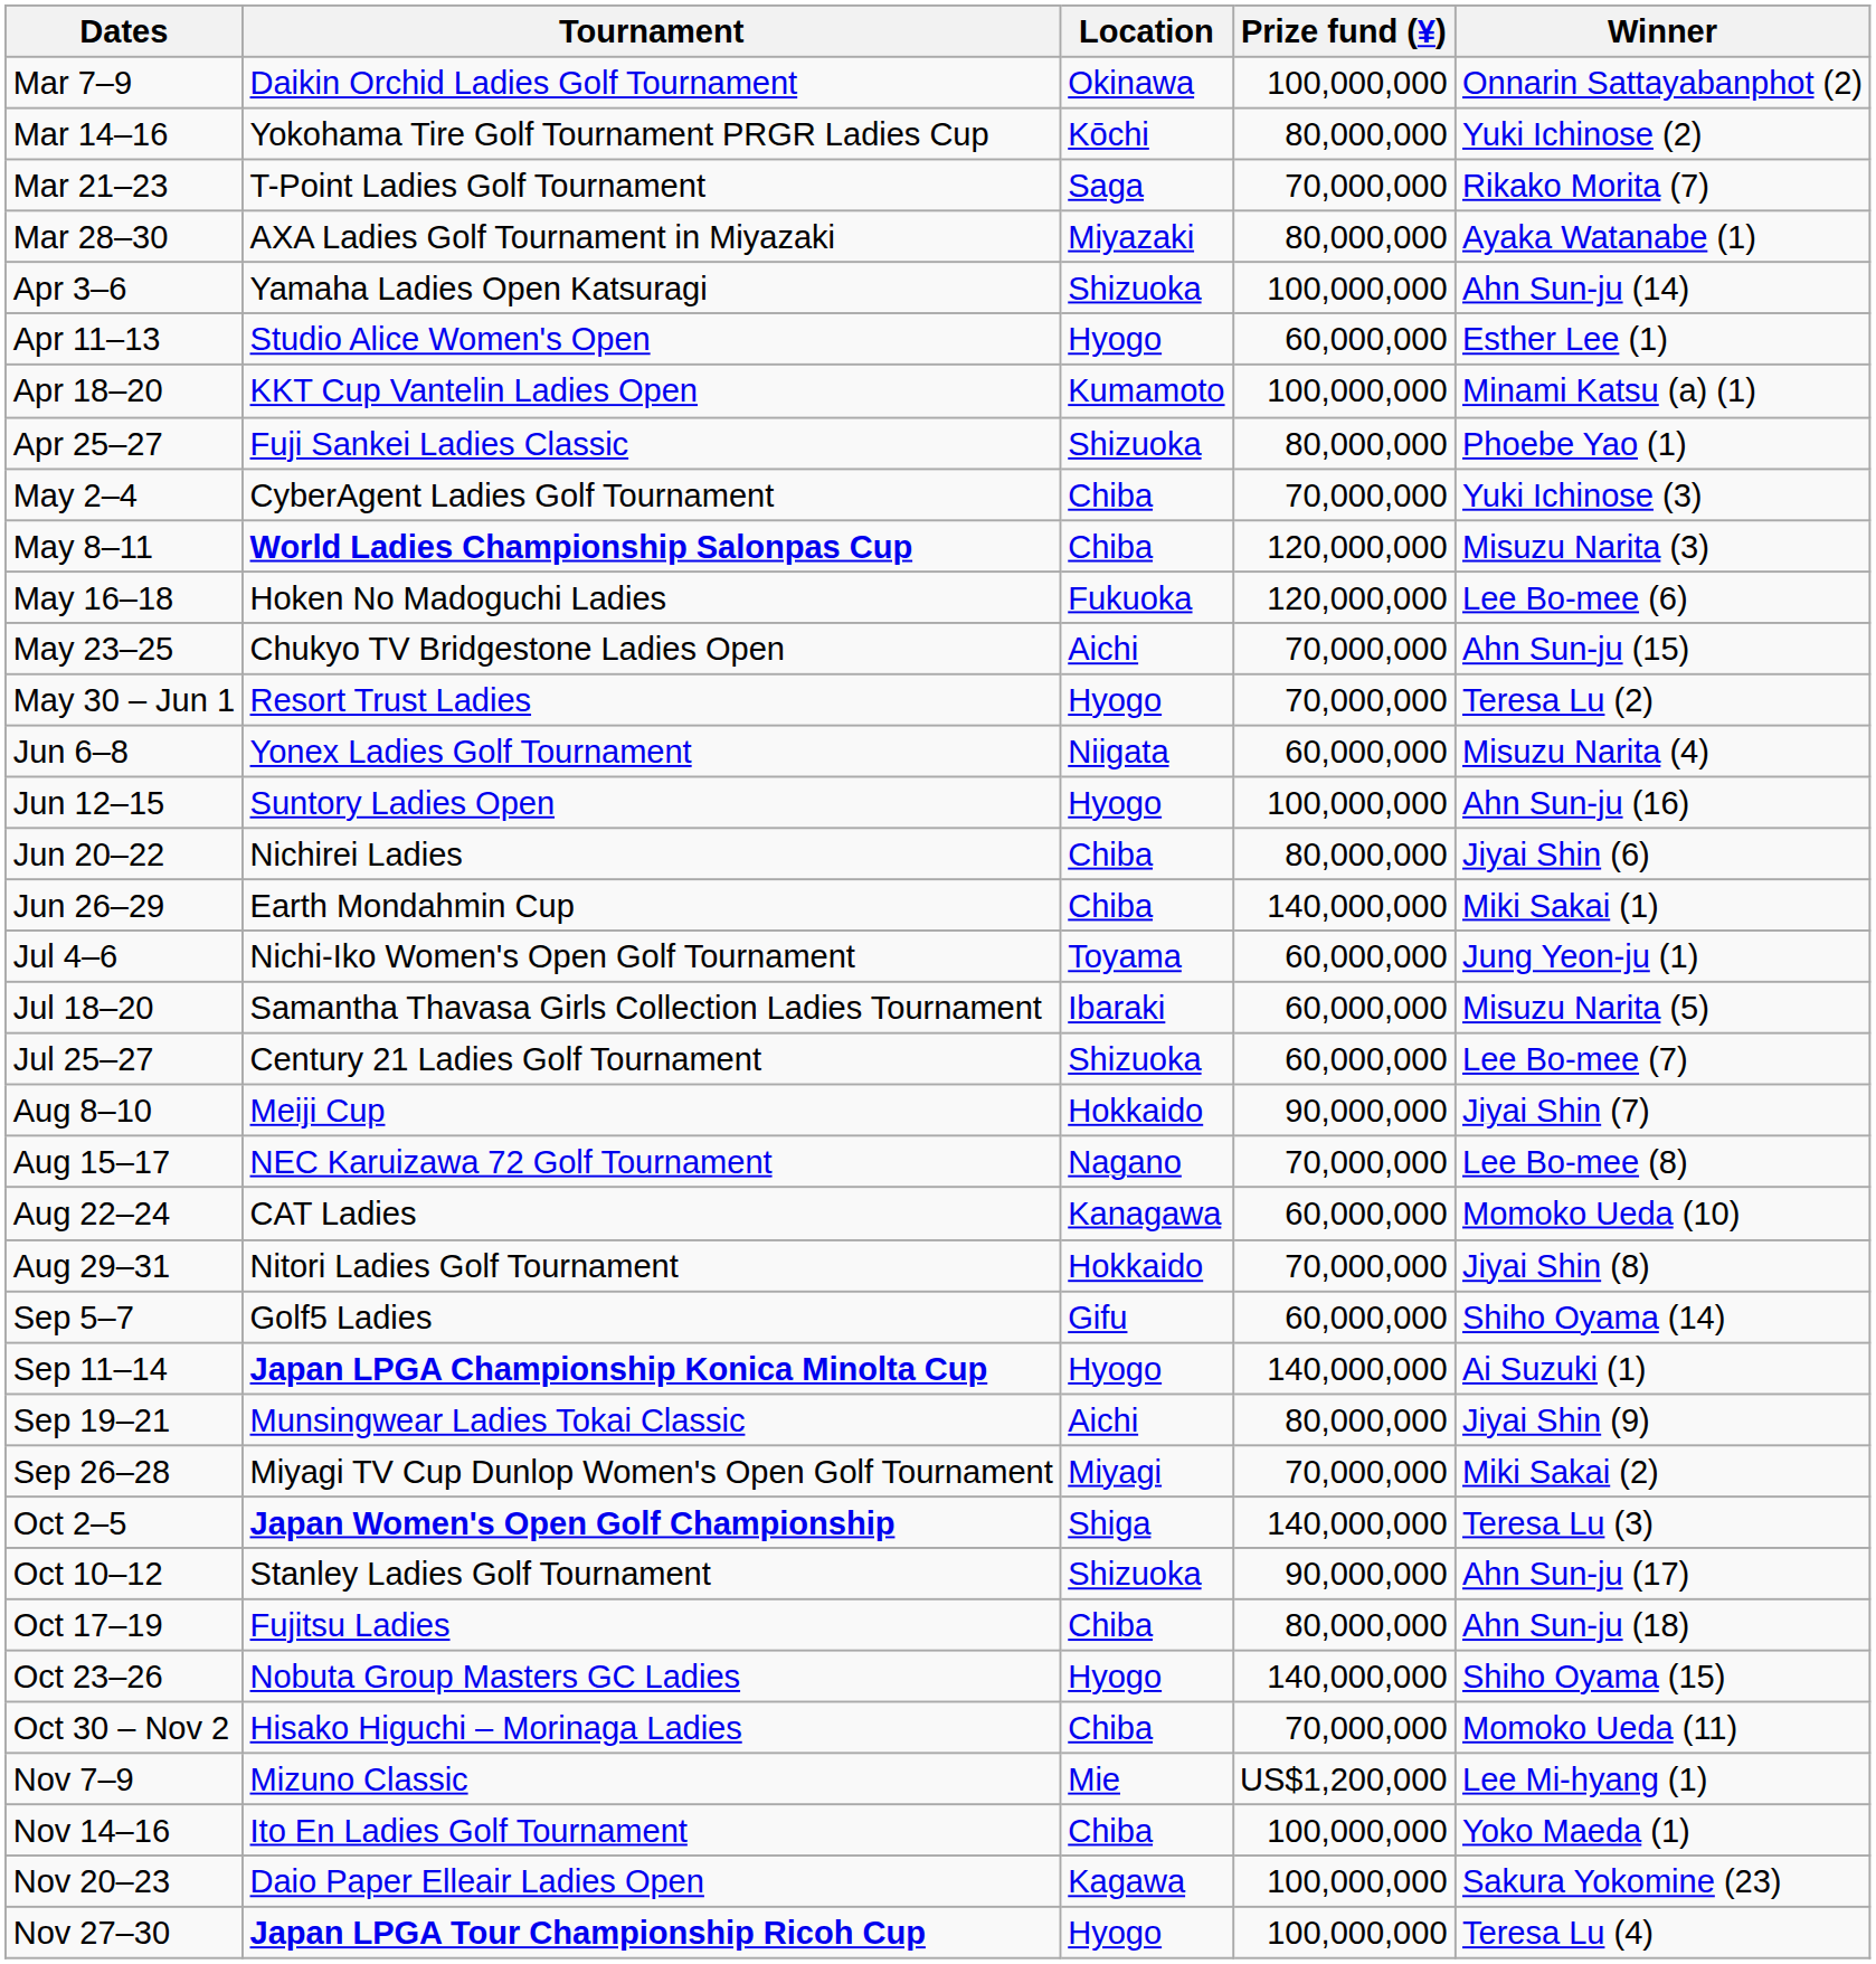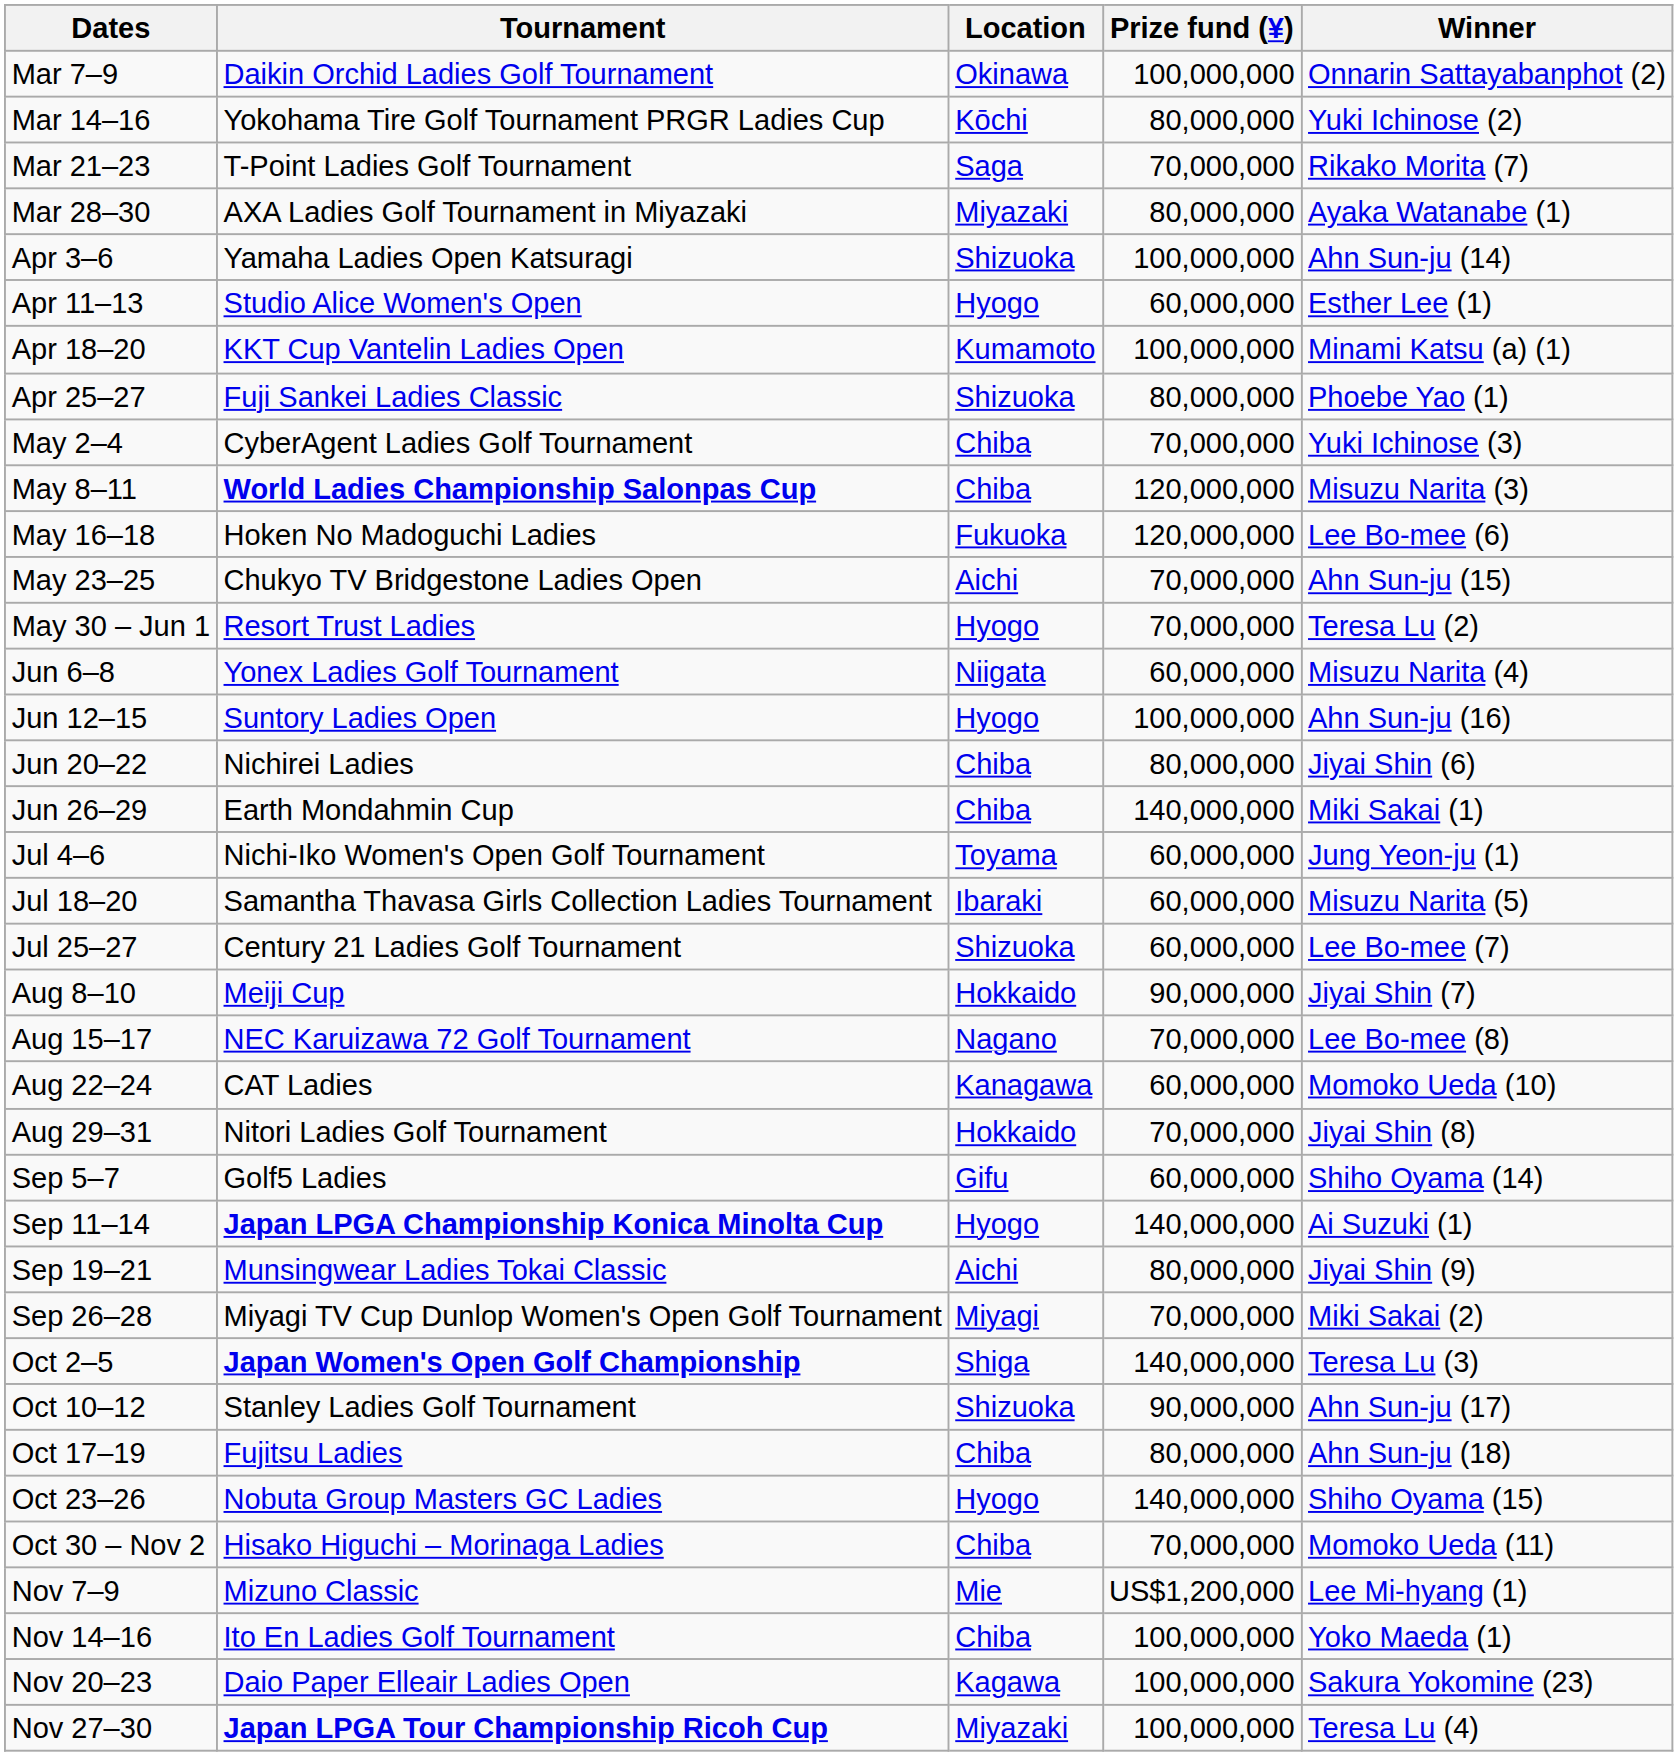 <table class="wikitable" style="font-size:95%;">
 <tr>
 <th>Dates</th>
 <th>Tournament</th>
 <th>Location</th>
 <th>Prize fund (<a href='#'>¥</a>)</th>
 <th>Winner</th>
 </tr>
 <tr>
 <td>Mar 7–9</td>
 <td><a href='#'>Daikin Orchid Ladies Golf Tournament</a></td>
 <td><a href='#'>Okinawa</a></td>
 <td align=right>100,000,000</td>
 <td> <a href='#'>Onnarin Sattayabanphot</a> (2)</td>
 </tr>
 <tr>
 <td>Mar 14–16</td>
 <td>Yokohama Tire Golf Tournament PRGR Ladies Cup</td>
 <td><a href='#'>Kōchi</a></td>
 <td align=right>80,000,000</td>
 <td> <a href='#'>Yuki Ichinose</a> (2)</td>
 </tr>
 <tr>
 <td>Mar 21–23</td>
 <td>T-Point Ladies Golf Tournament</td>
 <td><a href='#'>Saga</a></td>
 <td align=right>70,000,000</td>
 <td> <a href='#'>Rikako Morita</a> (7)</td>
 </tr>
 <tr>
 <td>Mar 28–30</td>
 <td>AXA Ladies Golf Tournament in Miyazaki</td>
 <td><a href='#'>Miyazaki</a></td>
 <td align=right>80,000,000</td>
 <td> <a href='#'>Ayaka Watanabe</a> (1)</td>
 </tr>
 <tr>
 <td>Apr 3–6</td>
 <td>Yamaha Ladies Open Katsuragi</td>
 <td><a href='#'>Shizuoka</a></td>
 <td align=right>100,000,000</td>
 <td> <a href='#'>Ahn Sun-ju</a> (14)</td>
 </tr>
 <tr>
 <td>Apr 11–13</td>
 <td><a href='#'>Studio Alice Women's Open</a></td>
 <td><a href='#'>Hyogo</a></td>
 <td align=right>60,000,000</td>
 <td> <a href='#'>Esther Lee</a> (1)</td>
 </tr>
 <tr>
 <td>Apr 18–20</td>
 <td><a href='#'>KKT Cup Vantelin Ladies Open</a></td>
 <td><a href='#'>Kumamoto</a></td>
 <td align=right>100,000,000</td>
 <td> <a href='#'>Minami Katsu</a> (a) (1)</td>
 </tr>
 <tr>
 <td>Apr 25–27</td>
 <td><a href='#'>Fuji Sankei Ladies Classic</a></td>
 <td><a href='#'>Shizuoka</a></td>
 <td align=right>80,000,000</td>
 <td> <a href='#'>Phoebe Yao</a> (1)</td>
 </tr>
 <tr>
 <td>May 2–4</td>
 <td>CyberAgent Ladies Golf Tournament</td>
 <td><a href='#'>Chiba</a></td>
 <td align=right>70,000,000</td>
 <td> <a href='#'>Yuki Ichinose</a> (3)</td>
 </tr>
 <tr>
 <td>May 8–11</td>
 <td><strong><a href='#'>World Ladies Championship Salonpas Cup</a></strong></td>
 <td><a href='#'>Chiba</a></td>
 <td align=right>120,000,000</td>
 <td> <a href='#'>Misuzu Narita</a> (3)</td>
 </tr>
 <tr>
 <td>May 16–18</td>
 <td>Hoken No Madoguchi Ladies</td>
 <td><a href='#'>Fukuoka</a></td>
 <td align=right>120,000,000</td>
 <td> <a href='#'>Lee Bo-mee</a> (6)</td>
 </tr>
 <tr>
 <td>May 23–25</td>
 <td>Chukyo TV Bridgestone Ladies Open</td>
 <td><a href='#'>Aichi</a></td>
 <td align=right>70,000,000</td>
 <td> <a href='#'>Ahn Sun-ju</a> (15)</td>
 </tr>
 <tr>
 <td>May 30 – Jun 1</td>
 <td><a href='#'>Resort Trust Ladies</a></td>
 <td><a href='#'>Hyogo</a></td>
 <td align=right>70,000,000</td>
 <td> <a href='#'>Teresa Lu</a> (2)</td>
 </tr>
 <tr>
 <td>Jun 6–8</td>
 <td><a href='#'>Yonex Ladies Golf Tournament</a></td>
 <td><a href='#'>Niigata</a></td>
 <td align=right>60,000,000</td>
 <td> <a href='#'>Misuzu Narita</a> (4)</td>
 </tr>
 <tr>
 <td>Jun 12–15</td>
 <td><a href='#'>Suntory Ladies Open</a></td>
 <td><a href='#'>Hyogo</a></td>
 <td align=right>100,000,000</td>
 <td> <a href='#'>Ahn Sun-ju</a> (16)</td>
 </tr>
 <tr>
 <td>Jun 20–22</td>
 <td>Nichirei Ladies</td>
 <td><a href='#'>Chiba</a></td>
 <td align=right>80,000,000</td>
 <td> <a href='#'>Jiyai Shin</a> (6)</td>
 </tr>
 <tr>
 <td>Jun 26–29</td>
 <td>Earth Mondahmin Cup</td>
 <td><a href='#'>Chiba</a></td>
 <td align=right>140,000,000</td>
 <td> <a href='#'>Miki Sakai</a> (1)</td>
 </tr>
 <tr>
 <td>Jul 4–6</td>
 <td>Nichi-Iko Women's Open Golf Tournament</td>
 <td><a href='#'>Toyama</a></td>
 <td align=right>60,000,000</td>
 <td> <a href='#'>Jung Yeon-ju</a> (1)</td>
 </tr>
 <tr>
 <td>Jul 18–20</td>
 <td>Samantha Thavasa Girls Collection Ladies Tournament</td>
 <td><a href='#'>Ibaraki</a></td>
 <td align=right>60,000,000</td>
 <td> <a href='#'>Misuzu Narita</a> (5)</td>
 </tr>
 <tr>
 <td>Jul 25–27</td>
 <td>Century 21 Ladies Golf Tournament</td>
 <td><a href='#'>Shizuoka</a></td>
 <td align=right>60,000,000</td>
 <td> <a href='#'>Lee Bo-mee</a> (7)</td>
 </tr>
 <tr>
 <td>Aug 8–10</td>
 <td><a href='#'>Meiji Cup</a></td>
 <td><a href='#'>Hokkaido</a></td>
 <td align=right>90,000,000</td>
 <td> <a href='#'>Jiyai Shin</a> (7)</td>
 </tr>
 <tr>
 <td>Aug 15–17</td>
 <td><a href='#'>NEC Karuizawa 72 Golf Tournament</a></td>
 <td><a href='#'>Nagano</a></td>
 <td align=right>70,000,000</td>
 <td> <a href='#'>Lee Bo-mee</a> (8)</td>
 </tr>
 <tr>
 <td>Aug 22–24</td>
 <td>CAT Ladies</td>
 <td><a href='#'>Kanagawa</a></td>
 <td align=right>60,000,000</td>
 <td> <a href='#'>Momoko Ueda</a> (10)</td>
 </tr>
 <tr>
 <td>Aug 29–31</td>
 <td>Nitori Ladies Golf Tournament</td>
 <td><a href='#'>Hokkaido</a></td>
 <td align=right>70,000,000</td>
 <td> <a href='#'>Jiyai Shin</a> (8)</td>
 </tr>
 <tr>
 <td>Sep 5–7</td>
 <td>Golf5 Ladies</td>
 <td><a href='#'>Gifu</a></td>
 <td align=right>60,000,000</td>
 <td> <a href='#'>Shiho Oyama</a> (14)</td>
 </tr>
 <tr>
 <td>Sep 11–14</td>
 <td><strong><a href='#'>Japan LPGA Championship Konica Minolta Cup</a></strong></td>
 <td><a href='#'>Hyogo</a></td>
 <td align=right>140,000,000</td>
 <td> <a href='#'>Ai Suzuki</a> (1)</td>
 </tr>
 <tr>
 <td>Sep 19–21</td>
 <td><a href='#'>Munsingwear Ladies Tokai Classic</a></td>
 <td><a href='#'>Aichi</a></td>
 <td align=right>80,000,000</td>
 <td> <a href='#'>Jiyai Shin</a> (9)</td>
 </tr>
 <tr>
 <td>Sep 26–28</td>
 <td>Miyagi TV Cup Dunlop Women's Open Golf Tournament</td>
 <td><a href='#'>Miyagi</a></td>
 <td align=right>70,000,000</td>
 <td> <a href='#'>Miki Sakai</a> (2)</td>
 </tr>
 <tr>
 <td>Oct 2–5</td>
 <td><strong><a href='#'>Japan Women's Open Golf Championship</a></strong></td>
 <td><a href='#'>Shiga</a></td>
 <td align=right>140,000,000</td>
 <td> <a href='#'>Teresa Lu</a> (3)</td>
 </tr>
 <tr>
 <td>Oct 10–12</td>
 <td>Stanley Ladies Golf Tournament</td>
 <td><a href='#'>Shizuoka</a></td>
 <td align=right>90,000,000</td>
 <td> <a href='#'>Ahn Sun-ju</a> (17)</td>
 </tr>
 <tr>
 <td>Oct 17–19</td>
 <td><a href='#'>Fujitsu Ladies</a></td>
 <td><a href='#'>Chiba</a></td>
 <td align=right>80,000,000</td>
 <td> <a href='#'>Ahn Sun-ju</a> (18)</td>
 </tr>
 <tr>
 <td>Oct 23–26</td>
 <td><a href='#'>Nobuta Group Masters GC Ladies</a></td>
 <td><a href='#'>Hyogo</a></td>
 <td align=right>140,000,000</td>
 <td> <a href='#'>Shiho Oyama</a> (15)</td>
 </tr>
 <tr>
 <td>Oct 30 – Nov 2</td>
 <td><a href='#'>Hisako Higuchi – Morinaga Ladies</a></td>
 <td><a href='#'>Chiba</a></td>
 <td align=right>70,000,000</td>
 <td> <a href='#'>Momoko Ueda</a> (11)</td>
 </tr>
 <tr>
 <td>Nov 7–9</td>
 <td><a href='#'>Mizuno Classic</a></td>
 <td><a href='#'>Mie</a></td>
 <td align=right>US$1,200,000</td>
 <td> <a href='#'>Lee Mi-hyang</a> (1)</td>
 </tr>
 <tr>
 <td>Nov 14–16</td>
 <td><a href='#'>Ito En Ladies Golf Tournament</a></td>
 <td><a href='#'>Chiba</a></td>
 <td align=right>100,000,000</td>
 <td> <a href='#'>Yoko Maeda</a> (1)</td>
 </tr>
 <tr>
 <td>Nov 20–23</td>
 <td><a href='#'>Daio Paper Elleair Ladies Open</a></td>
 <td><a href='#'>Kagawa</a></td>
 <td align=right>100,000,000</td>
 <td> <a href='#'>Sakura Yokomine</a> (23)</td>
 </tr>
 <tr>
 <td>Nov 27–30</td>
 <td><strong><a href='#'>Japan LPGA Tour Championship Ricoh Cup</a></strong></td>
-<td><a href='#'>Hyogo</a></td>
+<td><a href='#'>Miyazaki</a></td>
 <td align=right>100,000,000</td>
 <td> <a href='#'>Teresa Lu</a> (4)</td>
 </tr>
 </table>
